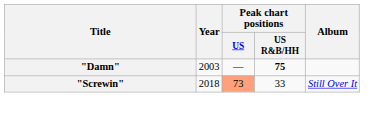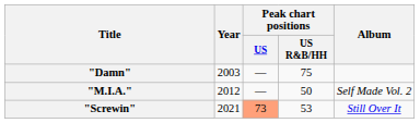 <table class="wikitable plainrowheaders" style="text-align:center;" border="1">
 <tr>
 <th scope="col" rowspan="2" style="width:18em;">Title</th>
 <th scope="col" rowspan="2">Year</th>
 <th scope="col" colspan="2">Peak chart positions</th>
 <th scope="col" rowspan="2">Album</th>
 </tr>
 <tr>
 <th scope="col" style="width:3em;font-size:90%;"><a href='#'>US</a><br></th>
 <th style="width:5em;font-size:90%;">US<br>R&B/HH<br></th>
 </tr>
 <tr>
 <th scope="row">"Damn"<br></th>
 <td>2003</td>
 <td>—</td>
-<td><strong>75</strong></td>
+<td>75</td>
 <td></td>
 </tr>
 <tr>
+<th scope="row">"M.I.A."<br></th>
+<td>2012</td>
+<td>—</td>
+<td>50</td>
+<td><em>Self Made Vol. 2</em></td>
+</tr>
+<tr>
 <th scope="row">"Screwin"<br></th>
-<td>2018</td>
+<td>2021</td>
 <td style="background: lightsalmon;">73</td>
-<td>33</td>
+<td>53</td>
 <td><em><a href='#'>Still Over It</a></em></td>
 </tr>
 </table>
